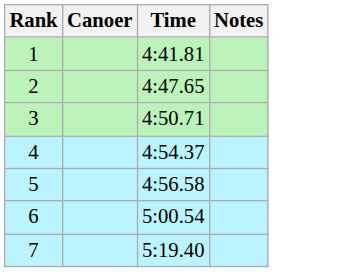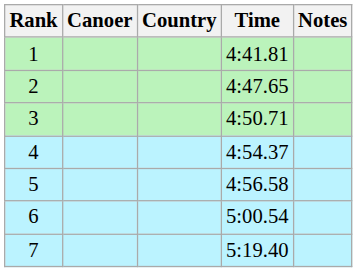 <table class="wikitable sortable" style="text-align:center">
 <tr>
 <th>Rank</th>
 <th>Canoer</th>
+<th>Country</th>
 <th>Time</th>
 <th>Notes</th>
 </tr>
 <tr bgcolor=bbf3bb>
 <td>1</td>
+<td align=left></td>
 <td align=left></td>
 <td>4:41.81</td>
 <td></td>
 </tr>
 <tr bgcolor=bbf3bb>
 <td>2</td>
 <td align=left></td>
+<td align=left></td>
 <td>4:47.65</td>
 <td></td>
 </tr>
 <tr bgcolor=bbf3bb>
 <td>3</td>
+<td align=left></td>
 <td align=left></td>
 <td>4:50.71</td>
 <td></td>
 </tr>
 <tr bgcolor=bbf3ff>
 <td>4</td>
 <td align=left></td>
+<td align=left></td>
 <td>4:54.37</td>
 <td></td>
 </tr>
 <tr bgcolor=bbf3ff>
 <td>5</td>
+<td align=left></td>
 <td align=left></td>
 <td>4:56.58</td>
 <td></td>
 </tr>
 <tr bgcolor=bbf3ff>
 <td>6</td>
 <td align=left></td>
+<td align=left></td>
 <td>5:00.54</td>
 <td></td>
 </tr>
 <tr bgcolor=bbf3ff>
 <td>7</td>
 <td align=left></td>
+<td align=left></td>
 <td>5:19.40</td>
 <td></td>
 </tr>
 </table>
